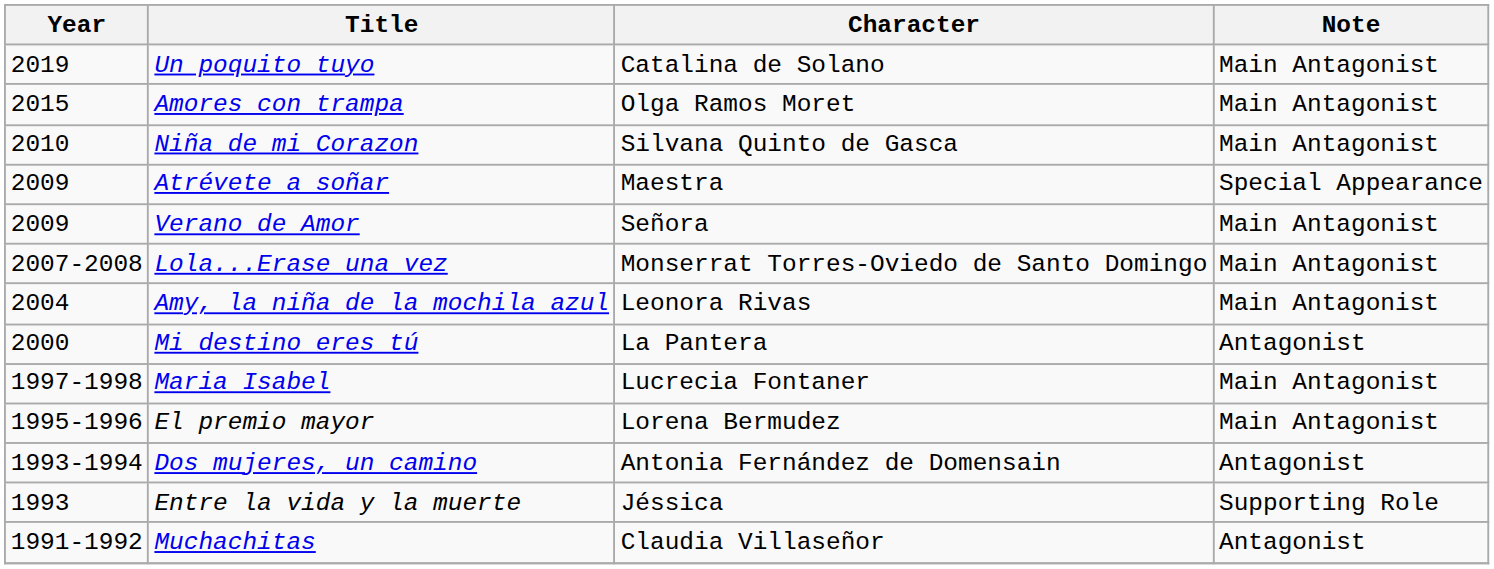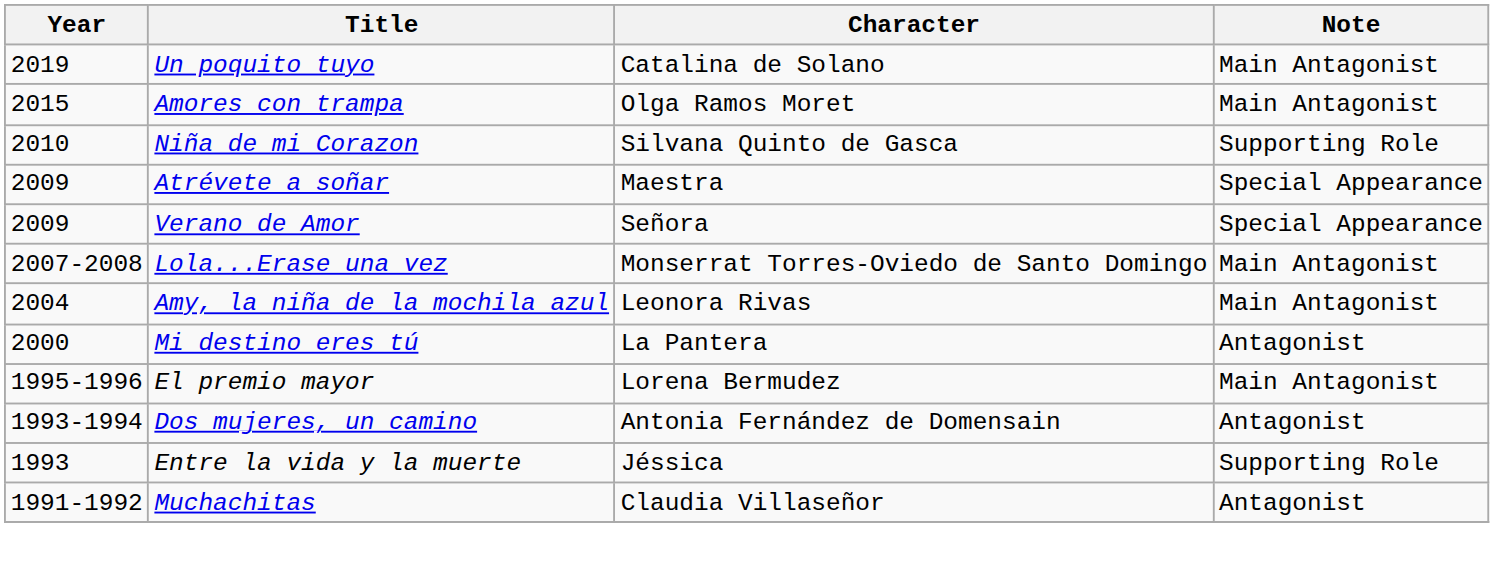 <table class="wikitable">
 <tr>
 <th>Year</th>
 <th>Title</th>
 <th>Character</th>
 <th>Note</th>
 </tr>
 <tr>
 <td>2019</td>
 <td><em><a href='#'>Un poquito tuyo</a></em></td>
 <td>Catalina de Solano</td>
 <td>Main Antagonist</td>
 </tr>
 <tr>
 <td>2015</td>
 <td><em><a href='#'>Amores con trampa</a></em></td>
 <td>Olga Ramos Moret</td>
 <td>Main Antagonist</td>
 </tr>
 <tr>
 <td>2010</td>
 <td><em><a href='#'>Niña de mi Corazon</a></em></td>
 <td>Silvana  Quinto de Gasca</td>
-<td>Main Antagonist</td>
+<td>Supporting Role</td>
 </tr>
 <tr>
 <td>2009</td>
 <td><em><a href='#'>Atrévete a soñar</a></em></td>
 <td>Maestra</td>
 <td>Special Appearance</td>
 </tr>
 <tr>
 <td>2009</td>
 <td><em><a href='#'>Verano de Amor</a></em></td>
 <td>Señora</td>
-<td>Main Antagonist</td>
+<td>Special Appearance</td>
 </tr>
 <tr>
 <td>2007-2008</td>
 <td><em><a href='#'>Lola...Erase una vez</a></em></td>
 <td>Monserrat Torres-Oviedo de Santo Domingo</td>
 <td>Main Antagonist</td>
 </tr>
 <tr>
 <td>2004</td>
 <td><em><a href='#'>Amy, la niña de la mochila azul</a></em></td>
 <td>Leonora Rivas</td>
 <td>Main Antagonist</td>
 </tr>
 <tr>
 <td>2000</td>
 <td><em><a href='#'>Mi destino eres tú</a></em></td>
 <td>La Pantera</td>
 <td>Antagonist</td>
-</tr>
-<tr>
-<td>1997-1998</td>
-<td><em><a href='#'>Maria Isabel</a></em></td>
-<td>Lucrecia Fontaner</td>
-<td>Main Antagonist</td>
 </tr>
 <tr>
 <td>1995-1996</td>
 <td><em>El premio mayor</em></td>
 <td>Lorena Bermudez</td>
 <td>Main Antagonist</td>
 </tr>
 <tr>
 <td>1993-1994</td>
 <td><em><a href='#'>Dos mujeres, un camino</a></em></td>
 <td>Antonia Fernández de Domensain</td>
 <td>Antagonist</td>
 </tr>
 <tr>
 <td>1993</td>
 <td><em>Entre la vida y la muerte</em></td>
 <td>Jéssica</td>
 <td>Supporting Role</td>
 </tr>
 <tr>
 <td>1991-1992</td>
 <td><em><a href='#'>Muchachitas</a></em></td>
 <td>Claudia Villaseñor</td>
 <td>Antagonist</td>
 </tr>
 <tr>
 </tr>
 </table>
